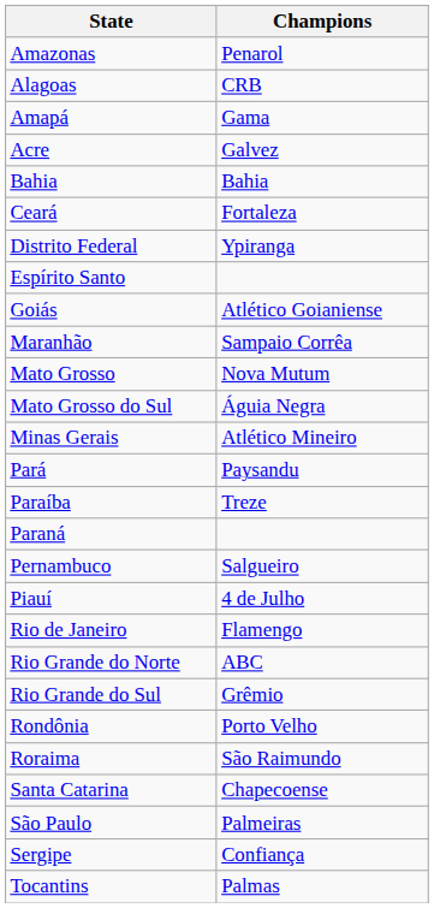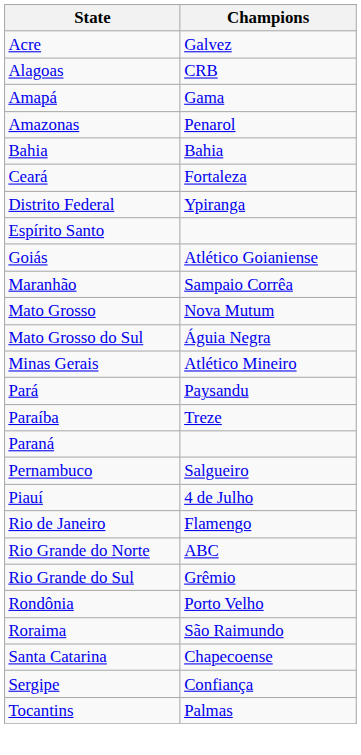 <table class="wikitable">
 <tr>
 <th width=160px>State</th>
 <th width=160px>Champions</th>
 </tr>
 <tr>
-<td> <a href='#'>Amazonas</a></td>
-<td><a href='#'>Penarol</a></td>
+<td> <a href='#'>Acre</a></td>
+<td><a href='#'>Galvez</a></td>
 </tr>
 <tr>
 <td> <a href='#'>Alagoas</a></td>
 <td><a href='#'>CRB</a></td>
 </tr>
 <tr>
 <td> <a href='#'>Amapá</a></td>
 <td><a href='#'>Gama</a></td>
 </tr>
 <tr>
-<td> <a href='#'>Acre</a></td>
-<td><a href='#'>Galvez</a></td>
+<td> <a href='#'>Amazonas</a></td>
+<td><a href='#'>Penarol</a></td>
 </tr>
 <tr>
 <td> <a href='#'>Bahia</a></td>
 <td><a href='#'>Bahia</a></td>
 </tr>
 <tr>
 <td> <a href='#'>Ceará</a></td>
 <td><a href='#'>Fortaleza</a></td>
 </tr>
 <tr>
 <td> <a href='#'>Distrito Federal</a></td>
 <td><a href='#'>Ypiranga</a></td>
 </tr>
 <tr>
 <td> <a href='#'>Espírito Santo</a></td>
 <td></td>
 </tr>
 <tr>
 <td> <a href='#'>Goiás</a></td>
 <td><a href='#'>Atlético Goianiense</a></td>
 </tr>
 <tr>
 <td> <a href='#'>Maranhão</a></td>
 <td><a href='#'>Sampaio Corrêa</a></td>
 </tr>
 <tr>
 <td> <a href='#'>Mato Grosso</a></td>
 <td><a href='#'>Nova Mutum</a></td>
 </tr>
 <tr>
 <td> <a href='#'>Mato Grosso do Sul</a></td>
 <td><a href='#'>Águia Negra</a></td>
 </tr>
 <tr>
 <td> <a href='#'>Minas Gerais</a></td>
 <td><a href='#'>Atlético Mineiro</a></td>
 </tr>
 <tr>
 <td> <a href='#'>Pará</a></td>
 <td><a href='#'>Paysandu</a></td>
 </tr>
 <tr>
 <td> <a href='#'>Paraíba</a></td>
 <td><a href='#'>Treze</a></td>
 </tr>
 <tr>
 <td> <a href='#'>Paraná</a></td>
 <td></td>
 </tr>
 <tr>
 <td> <a href='#'>Pernambuco</a></td>
 <td><a href='#'>Salgueiro</a></td>
 </tr>
 <tr>
 <td> <a href='#'>Piauí</a></td>
 <td><a href='#'>4 de Julho</a></td>
 </tr>
 <tr>
 <td> <a href='#'>Rio de Janeiro</a></td>
 <td><a href='#'>Flamengo</a></td>
 </tr>
 <tr>
 <td> <a href='#'>Rio Grande do Norte</a></td>
 <td><a href='#'>ABC</a></td>
 </tr>
 <tr>
 <td> <a href='#'>Rio Grande do Sul</a></td>
 <td><a href='#'>Grêmio</a></td>
 </tr>
 <tr>
 <td> <a href='#'>Rondônia</a></td>
 <td><a href='#'>Porto Velho</a></td>
 </tr>
 <tr>
 <td> <a href='#'>Roraima</a></td>
 <td><a href='#'>São Raimundo</a></td>
 </tr>
 <tr>
 <td> <a href='#'>Santa Catarina</a></td>
 <td><a href='#'>Chapecoense</a></td>
 </tr>
 <tr>
-<td> <a href='#'>São Paulo</a></td>
-<td><a href='#'>Palmeiras</a></td>
-</tr>
-<tr>
 <td> <a href='#'>Sergipe</a></td>
 <td><a href='#'>Confiança</a></td>
 </tr>
 <tr>
 <td> <a href='#'>Tocantins</a></td>
 <td><a href='#'>Palmas</a></td>
 </tr>
 </table>
